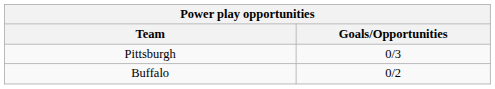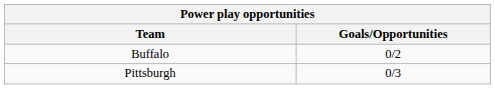 <table class="wikitable" style="width:100%;text-align: center;">
 <tr>
 <th colspan=2>Power play opportunities</th>
 </tr>
 <tr>
 <th style="width:60%;">Team</th>
 <th style="width:40%;">Goals/Opportunities</th>
 </tr>
 <tr>
+<td>Buffalo</td>
+<td>0/2</td>
+</tr>
+<tr>
 <td>Pittsburgh</td>
 <td>0/3</td>
 </tr>
-<tr>
-<td>Buffalo</td>
-<td>0/2</td>
-</tr>
 </table>
